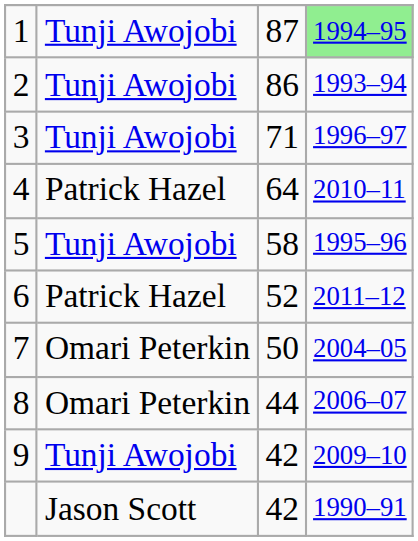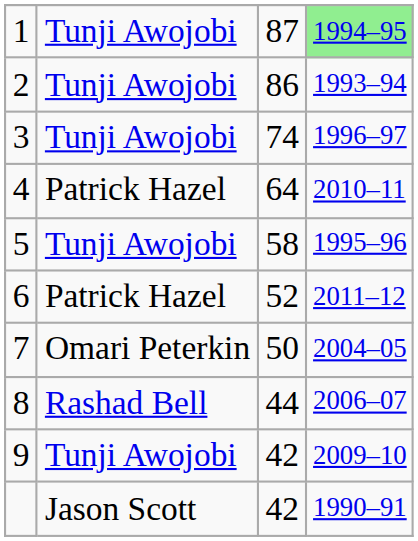 <table class="wikitable">
 <tr>
 </tr>
 <tr>
 <td>1</td>
 <td><a href='#'>Tunji Awojobi</a></td>
 <td>87</td>
 <td style="background: lightgreen; font-size:80%;"><a href='#'>1994–95</a></td>
 </tr>
 <tr>
 <td>2</td>
 <td><a href='#'>Tunji Awojobi</a></td>
 <td>86</td>
 <td style="font-size:80%;"><a href='#'>1993–94</a></td>
 </tr>
 <tr>
 <td>3</td>
 <td><a href='#'>Tunji Awojobi</a></td>
-<td>71</td>
+<td>74</td>
 <td style="font-size:80%;"><a href='#'>1996–97</a></td>
 </tr>
 <tr>
 <td>4</td>
 <td>Patrick Hazel</td>
 <td>64</td>
 <td style="font-size:80%;"><a href='#'>2010–11</a></td>
 </tr>
 <tr>
 <td>5</td>
 <td><a href='#'>Tunji Awojobi</a></td>
 <td>58</td>
 <td style="font-size:80%;"><a href='#'>1995–96</a></td>
 </tr>
 <tr>
 <td>6</td>
 <td>Patrick Hazel</td>
 <td>52</td>
 <td style="font-size:80%;"><a href='#'>2011–12</a></td>
 </tr>
 <tr>
 <td>7</td>
 <td>Omari Peterkin</td>
 <td>50</td>
 <td style="font-size:80%;"><a href='#'>2004–05</a></td>
 </tr>
 <tr>
 <td>8</td>
-<td>Omari Peterkin</td>
+<td><a href='#'>Rashad Bell</a></td>
 <td>44</td>
 <td style="font-size:80%;"><a href='#'>2006–07</a></td>
 </tr>
 <tr>
 <td>9</td>
 <td><a href='#'>Tunji Awojobi</a></td>
 <td>42</td>
 <td style="font-size:80%;"><a href='#'>2009–10</a></td>
 </tr>
 <tr>
 <td></td>
 <td>Jason Scott</td>
 <td>42</td>
 <td style="font-size:80%;"><a href='#'>1990–91</a></td>
 </tr>
 </table>
